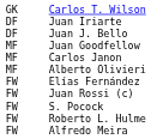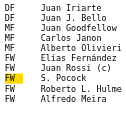 <table cellspacing="0" cellpadding="0" style="font-size:90%; margin:0.2em auto;">
 <tr>
 <th width="25"></th>
 <th width="25"></th>
-</tr>
-<tr>
-<td>GK</td>
-<td></td>
-<td><a href='#'>Carlos T. Wilson</a></td>
 </tr>
 <tr>
 <td>DF</td>
 <td></td>
 <td>Juan Iriarte</td>
 </tr>
 <tr>
 <td>DF</td>
 <td></td>
 <td>Juan J. Bello</td>
 </tr>
 <tr>
 <td>MF</td>
 <td></td>
 <td>Juan Goodfellow</td>
 </tr>
 <tr>
 <td>MF</td>
 <td></td>
 <td>Carlos Janon</td>
 </tr>
 <tr>
 <td>MF</td>
 <td></td>
 <td>Alberto Olivieri</td>
 </tr>
 <tr>
 <td>FW</td>
 <td></td>
 <td>Elías Fernández</td>
 </tr>
 <tr>
 <td>FW</td>
 <td></td>
 <td>Juan Rossi (c)</td>
 </tr>
 <tr>
-<td>FW</td>
+<td style="background: gold;">FW</td>
 <td></td>
 <td>S. Pocock</td>
 </tr>
 <tr>
 <td>FW</td>
 <td></td>
 <td>Roberto L. Hulme</td>
 </tr>
 <tr>
 <td>FW</td>
 <td></td>
 <td>Alfredo Meira</td>
 </tr>
 </table>
